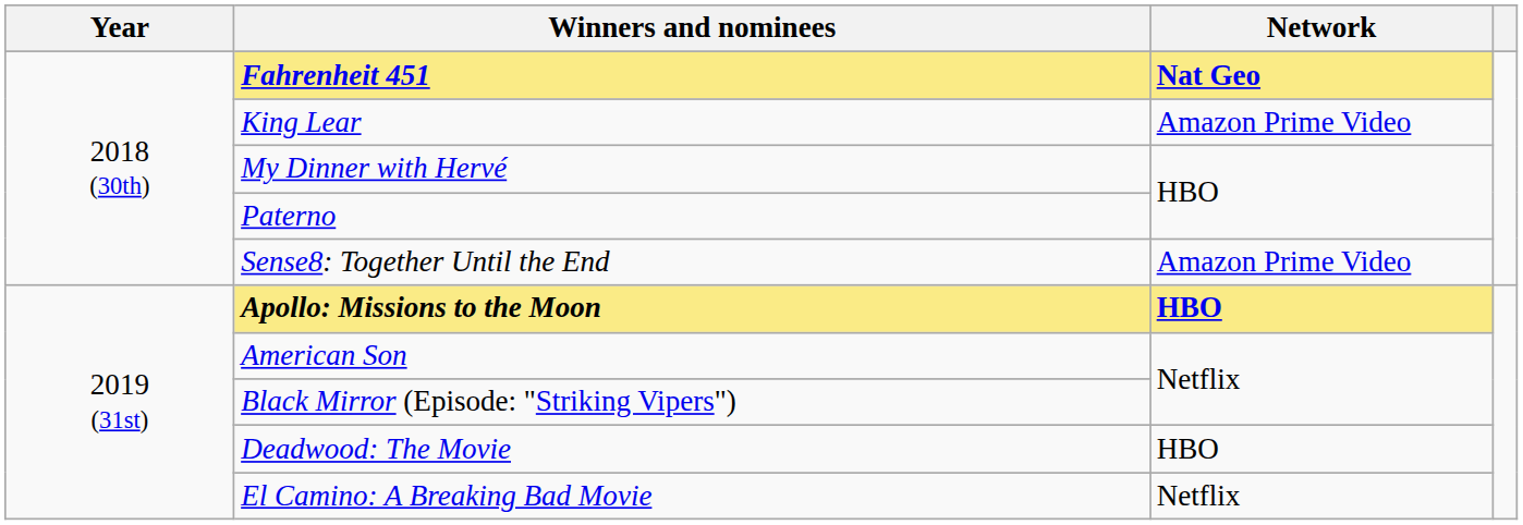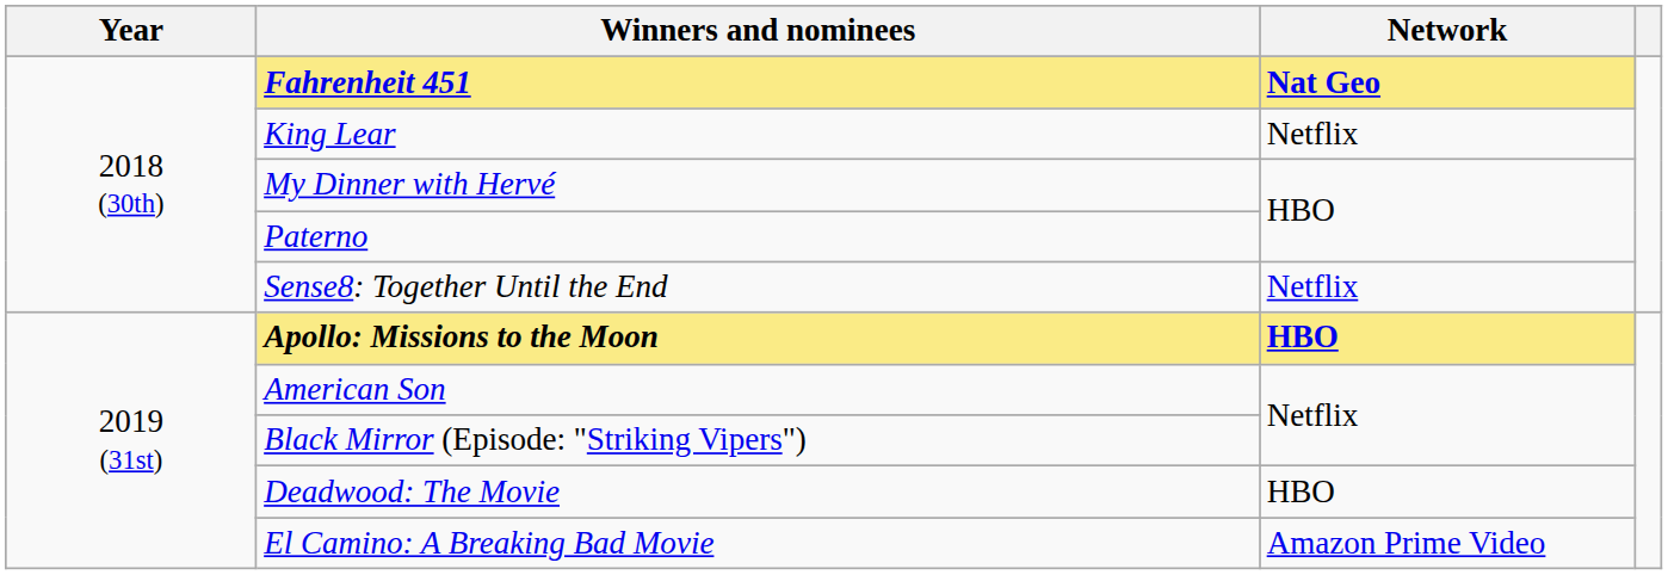 <table class="wikitable" width="65%" cellpadding="5">
 <tr>
 <th width="10%"><strong>Year</strong></th>
 <th width="40%"><strong>Winners and nominees</strong></th>
 <th width="15%"><strong>Network</strong></th>
 <th width="1%"><strong></strong></th>
 </tr>
 <tr>
 <td rowspan="5" style="text-align:center;">2018<br><small>(<a href='#'>30th</a>)</small></td>
 <td style="background:#FAEB86;"><strong><em><a href='#'>Fahrenheit 451</a></em></strong></td>
 <td style="background:#FAEB86;"><strong><a href='#'>Nat Geo</a></strong></td>
 <td rowspan="5" style="text-align:center;"></td>
 </tr>
 <tr>
 <td><em><a href='#'>King Lear</a></em></td>
-<td><a href='#'>Amazon Prime Video</a></td>
+<td>Netflix</td>
 </tr>
 <tr>
 <td><em><a href='#'>My Dinner with Hervé</a></em></td>
 <td rowspan="2">HBO</td>
 </tr>
 <tr>
 <td><em><a href='#'>Paterno</a></em></td>
 </tr>
 <tr>
 <td><em><a href='#'>Sense8</a>: Together Until the End</em></td>
-<td><a href='#'>Amazon Prime Video</a></td>
+<td><a href='#'>Netflix</a></td>
 </tr>
 <tr>
 <td rowspan="5" style="text-align:center;">2019<br><small>(<a href='#'>31st</a>)</small></td>
 <td style="background:#FAEB86;"><strong><em>Apollo: Missions to the Moon</em></strong></td>
 <td style="background:#FAEB86;"><strong><a href='#'>HBO</a></strong></td>
 <td rowspan="5" style="text-align:center;"></td>
 </tr>
 <tr>
 <td><em><a href='#'>American Son</a></em></td>
 <td rowspan="2">Netflix</td>
 </tr>
 <tr>
 <td><em><a href='#'>Black Mirror</a></em> (Episode: "<a href='#'>Striking Vipers</a>")</td>
 </tr>
 <tr>
 <td><em><a href='#'>Deadwood: The Movie</a></em></td>
 <td>HBO</td>
 </tr>
 <tr>
 <td><em><a href='#'>El Camino: A Breaking Bad Movie</a></em></td>
-<td>Netflix</td>
+<td><a href='#'>Amazon Prime Video</a></td>
 </tr>
 </table>
